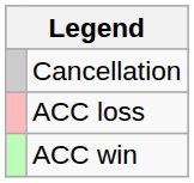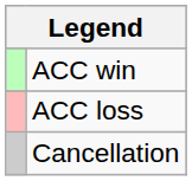 <table class="wikitable" style="font-size:90%">
 <tr>
 <th colspan="2">Legend</th>
 </tr>
 <tr>
-<td style="background:#ccc;"> </td>
-<td>Cancellation</td>
+<td style="background:#bfb;"> </td>
+<td>ACC win</td>
 </tr>
 <tr>
 <td style="background:#fbb;"> </td>
 <td>ACC loss</td>
 </tr>
 <tr>
-<td style="background:#bfb;"> </td>
-<td>ACC win</td>
+<td style="background:#ccc;"> </td>
+<td>Cancellation</td>
 </tr>
 </table>
